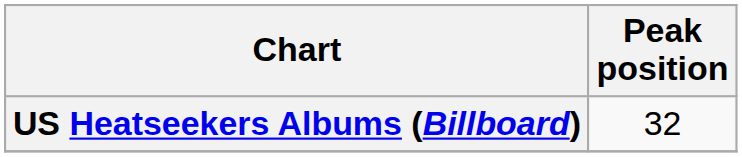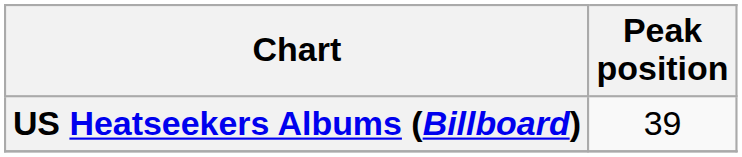 <table class="wikitable plainrowheaders sortable" style="text-align:center;" border="1">
 <tr>
 <th scope="col">Chart</th>
 <th scope="col">Peak<br>position</th>
 </tr>
 <tr>
 <th scope="row">US <a href='#'>Heatseekers Albums</a> (<em><a href='#'>Billboard</a></em>)</th>
-<td>32</td>
+<td>39</td>
 </tr>
 <tr>
 </tr>
 </table>
